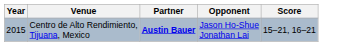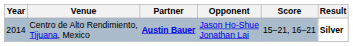 <table class="sortable wikitable" style="font-size: 90%;">
 <tr>
 <th>Year</th>
 <th>Venue</th>
 <th>Partner</th>
 <th>Opponent</th>
 <th>Score</th>
+<th>Result</th>
 </tr>
 <tr style="background:#AABBCC">
-<td align="center">2015</td>
+<td align="center">2014</td>
 <td align="left">Centro de Alto Rendimiento,<br><a href='#'>Tijuana</a>, Mexico</td>
 <td align="left"><strong> <a href='#'>Austin Bauer</a></strong></td>
 <td align="left"> <a href='#'>Jason Ho-Shue</a><br> <a href='#'>Jonathan Lai</a></td>
 <td align="left">15–21, 16–21</td>
+<td style="text-align:left; background:white"> <strong>Silver</strong></td>
 </tr>
 </table>
